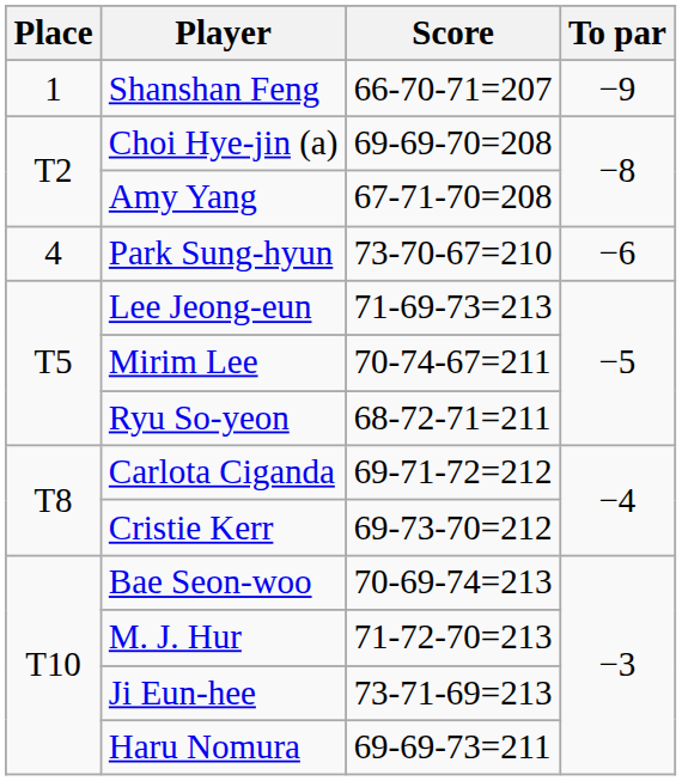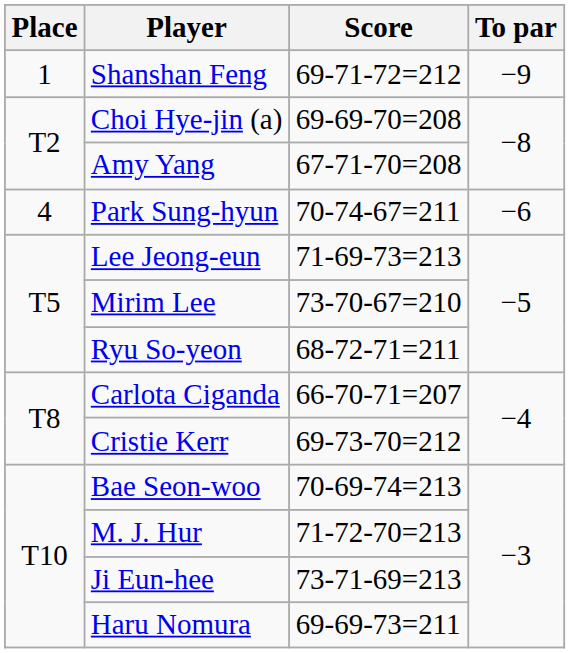 <table class="wikitable">
 <tr>
 <th>Place</th>
 <th>Player</th>
 <th>Score</th>
 <th>To par</th>
 </tr>
 <tr>
 <td align=center>1</td>
 <td> <a href='#'>Shanshan Feng</a></td>
-<td>66-70-71=207</td>
+<td>69-71-72=212</td>
 <td align=center>−9</td>
 </tr>
 <tr>
 <td rowspan=2 align=center>T2</td>
 <td> <a href='#'>Choi Hye-jin</a> (a)</td>
 <td>69-69-70=208</td>
 <td rowspan=2 align=center>−8</td>
 </tr>
 <tr>
 <td> <a href='#'>Amy Yang</a></td>
 <td>67-71-70=208</td>
 </tr>
 <tr>
 <td align=center>4</td>
 <td> <a href='#'>Park Sung-hyun</a></td>
-<td>73-70-67=210</td>
+<td>70-74-67=211</td>
 <td align=center>−6</td>
 </tr>
 <tr>
 <td rowspan=3 align=center>T5</td>
 <td> <a href='#'>Lee Jeong-eun</a></td>
 <td>71-69-73=213</td>
 <td rowspan=3 align=center>−5</td>
 </tr>
 <tr>
 <td> <a href='#'>Mirim Lee</a></td>
-<td>70-74-67=211</td>
+<td>73-70-67=210</td>
 </tr>
 <tr>
 <td> <a href='#'>Ryu So-yeon</a></td>
 <td>68-72-71=211</td>
 </tr>
 <tr>
 <td rowspan=2 align=center>T8</td>
 <td> <a href='#'>Carlota Ciganda</a></td>
-<td>69-71-72=212</td>
+<td>66-70-71=207</td>
 <td rowspan=2 align=center>−4</td>
 </tr>
 <tr>
 <td> <a href='#'>Cristie Kerr</a></td>
 <td>69-73-70=212</td>
 </tr>
 <tr>
 <td rowspan=4 align=center>T10</td>
 <td> <a href='#'>Bae Seon-woo</a></td>
 <td>70-69-74=213</td>
 <td rowspan=4 align=center>−3</td>
 </tr>
 <tr>
 <td> <a href='#'>M. J. Hur</a></td>
 <td>71-72-70=213</td>
 </tr>
 <tr>
 <td> <a href='#'>Ji Eun-hee</a></td>
 <td>73-71-69=213</td>
 </tr>
 <tr>
 <td> <a href='#'>Haru Nomura</a></td>
 <td>69-69-73=211</td>
 </tr>
 </table>
